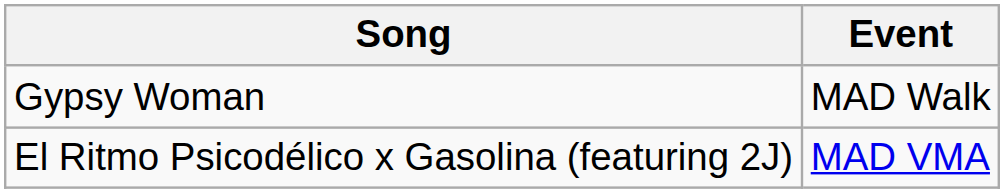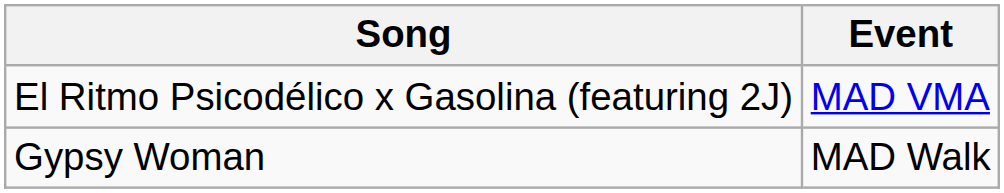 <table class="wikitable">
 <tr>
 <th>Song</th>
 <th>Event</th>
 </tr>
 <tr>
+<td>El Ritmo Psicodélico x Gasolina (featuring 2J)</td>
+<td><a href='#'>MAD VMA</a></td>
+</tr>
+<tr>
 <td>Gypsy Woman</td>
 <td>MAD Walk</td>
 </tr>
-<tr>
-<td>El Ritmo Psicodélico x Gasolina (featuring 2J)</td>
-<td><a href='#'>MAD VMA</a></td>
-</tr>
 </table>
